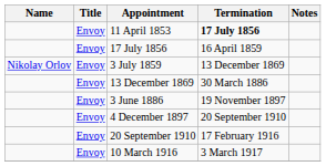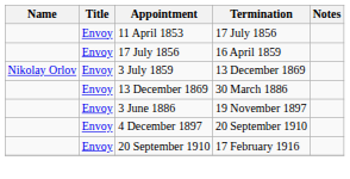 <table class="wikitable">
 <tr valign="middle">
 <th>Name</th>
 <th>Title</th>
 <th>Appointment</th>
 <th>Termination</th>
 <th>Notes</th>
 </tr>
 <tr>
 <td></td>
 <td><a href='#'>Envoy</a></td>
 <td>11 April 1853</td>
-<td><strong>17 July 1856</strong></td>
+<td>17 July 1856</td>
 <td></td>
 </tr>
 <tr>
 <td></td>
 <td><a href='#'>Envoy</a></td>
 <td>17 July 1856</td>
 <td>16 April 1859</td>
 <td></td>
 </tr>
 <tr>
 <td><a href='#'>Nikolay Orlov</a></td>
 <td><a href='#'>Envoy</a></td>
 <td>3 July 1859</td>
 <td>13 December 1869</td>
 <td></td>
 </tr>
 <tr>
 <td></td>
 <td><a href='#'>Envoy</a></td>
 <td>13 December 1869</td>
 <td>30 March 1886</td>
 <td></td>
 </tr>
 <tr>
 <td></td>
 <td><a href='#'>Envoy</a></td>
 <td>3 June 1886</td>
 <td>19 November 1897</td>
 <td></td>
 </tr>
 <tr>
 <td></td>
 <td><a href='#'>Envoy</a></td>
 <td>4 December 1897</td>
 <td>20 September 1910</td>
 <td></td>
 </tr>
 <tr>
 <td></td>
 <td><a href='#'>Envoy</a></td>
 <td>20 September 1910</td>
 <td>17 February 1916</td>
 <td></td>
 </tr>
 <tr>
-<td></td>
-<td><a href='#'>Envoy</a></td>
-<td>10 March 1916</td>
-<td>3 March 1917</td>
-<td></td>
-</tr>
-<tr>
 </tr>
 </table>
